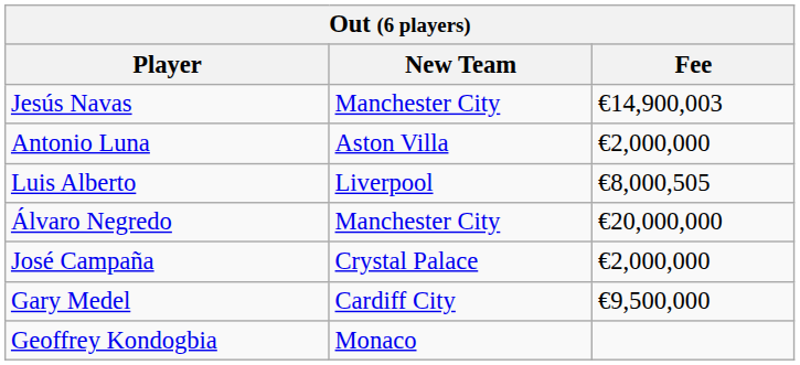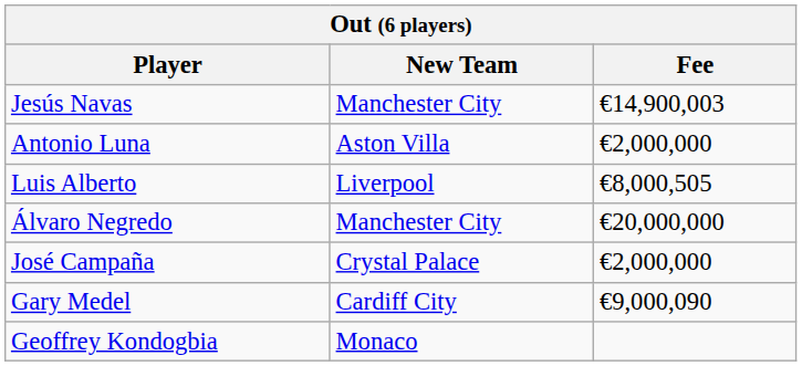 <table class="wikitable collapsible collapsed">
 <tr>
 <th colspan="3" width="500"> <strong>Out</strong> <small>(6 players)</small></th>
 </tr>
 <tr>
 <th>Player</th>
 <th>New Team</th>
 <th>Fee</th>
 </tr>
 <tr>
 <td> <a href='#'>Jesús Navas</a></td>
 <td> <a href='#'>Manchester City</a></td>
 <td>€14,900,003</td>
 </tr>
 <tr>
 <td> <a href='#'>Antonio Luna</a></td>
 <td> <a href='#'>Aston Villa</a></td>
 <td>€2,000,000</td>
 </tr>
 <tr>
 <td> <a href='#'>Luis Alberto</a></td>
 <td> <a href='#'>Liverpool</a></td>
 <td>€8,000,505</td>
 </tr>
 <tr>
 <td> <a href='#'>Álvaro Negredo</a></td>
 <td> <a href='#'>Manchester City</a></td>
 <td>€20,000,000</td>
 </tr>
 <tr>
 <td> <a href='#'>José Campaña</a></td>
 <td> <a href='#'>Crystal Palace</a></td>
 <td>€2,000,000</td>
 </tr>
 <tr>
 <td> <a href='#'>Gary Medel</a></td>
 <td> <a href='#'>Cardiff City</a></td>
-<td>€9,500,000</td>
+<td>€9,000,090</td>
 </tr>
 <tr>
 <td> <a href='#'>Geoffrey Kondogbia</a></td>
 <td> <a href='#'>Monaco</a></td>
 <td></td>
 </tr>
 </table>
